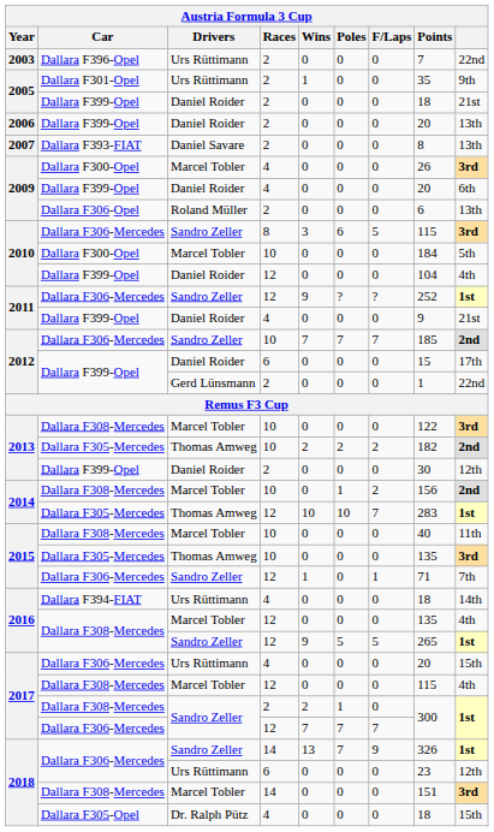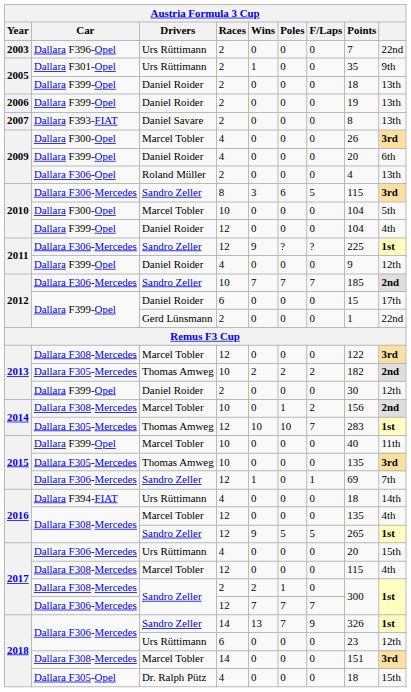 <table class="wikitable" style="font-size:85%">
 <tr>
 <th colspan="10" align="center"><a href='#'>Austria Formula 3 Cup</a></th>
 </tr>
 <tr>
 <th>Year</th>
 <th>Car</th>
 <th>Drivers</th>
 <th>Races</th>
 <th>Wins</th>
 <th>Poles</th>
 <th>F/Laps</th>
 <th>Points</th>
 <th></th>
 </tr>
 <tr>
 <th rowspan=1>2003</th>
 <td><a href='#'>Dallara</a> F396-<a href='#'>Opel</a></td>
 <td> Urs Rüttimann</td>
 <td>2</td>
 <td>0</td>
 <td>0</td>
 <td>0</td>
 <td>7</td>
 <td>22nd</td>
 </tr>
 <tr>
 <th rowspan=2>2005</th>
 <td><a href='#'>Dallara</a> F301-<a href='#'>Opel</a></td>
 <td> Urs Rüttimann</td>
 <td>2</td>
 <td>1</td>
 <td>0</td>
 <td>0</td>
 <td>35</td>
 <td>9th</td>
 </tr>
 <tr>
 <td><a href='#'>Dallara</a> F399-<a href='#'>Opel</a></td>
 <td> Daniel Roider</td>
 <td>2</td>
 <td>0</td>
 <td>0</td>
 <td>0</td>
 <td>18</td>
-<td>21st</td>
+<td>13th</td>
 </tr>
 <tr>
 <th rowspan=1>2006</th>
 <td><a href='#'>Dallara</a> F399-<a href='#'>Opel</a></td>
 <td> Daniel Roider</td>
 <td>2</td>
 <td>0</td>
 <td>0</td>
 <td>0</td>
-<td>20</td>
+<td>19</td>
 <td>13th</td>
 </tr>
 <tr>
 <th rowspan=1>2007</th>
 <td><a href='#'>Dallara</a> F393-<a href='#'>FIAT</a></td>
 <td> Daniel Savare</td>
 <td>2</td>
 <td>0</td>
 <td>0</td>
 <td>0</td>
 <td>8</td>
 <td>13th</td>
 </tr>
 <tr>
 <th rowspan=3>2009</th>
 <td><a href='#'>Dallara</a> F300-<a href='#'>Opel</a></td>
 <td> Marcel Tobler</td>
 <td>4</td>
 <td>0</td>
 <td>0</td>
 <td>0</td>
 <td>26</td>
 <td style="background:#FFDF9F;"><strong>3rd</strong></td>
 </tr>
 <tr>
 <td><a href='#'>Dallara</a> F399-<a href='#'>Opel</a></td>
 <td> Daniel Roider</td>
 <td>4</td>
 <td>0</td>
 <td>0</td>
 <td>0</td>
 <td>20</td>
 <td>6th</td>
 </tr>
 <tr>
 <td><a href='#'>Dallara F306</a>-<a href='#'>Opel</a></td>
 <td> Roland Müller</td>
 <td>2</td>
 <td>0</td>
 <td>0</td>
 <td>0</td>
-<td>6</td>
+<td>4</td>
 <td>13th</td>
 </tr>
 <tr>
 <th rowspan=3>2010</th>
 <td><a href='#'>Dallara F306</a>-<a href='#'>Mercedes</a></td>
 <td> <a href='#'>Sandro Zeller</a></td>
 <td>8</td>
 <td>3</td>
 <td>6</td>
 <td>5</td>
 <td>115</td>
 <td style="background:#FFDF9F;"><strong>3rd</strong></td>
 </tr>
 <tr>
 <td><a href='#'>Dallara</a> F300-<a href='#'>Opel</a></td>
 <td> Marcel Tobler</td>
 <td>10</td>
 <td>0</td>
 <td>0</td>
 <td>0</td>
-<td>184</td>
+<td>104</td>
 <td>5th</td>
 </tr>
 <tr>
 <td><a href='#'>Dallara</a> F399-<a href='#'>Opel</a></td>
 <td> Daniel Roider</td>
 <td>12</td>
 <td>0</td>
 <td>0</td>
 <td>0</td>
 <td>104</td>
 <td>4th</td>
 </tr>
 <tr>
 <th rowspan=2>2011</th>
 <td><a href='#'>Dallara F306</a>-<a href='#'>Mercedes</a></td>
 <td> <a href='#'>Sandro Zeller</a></td>
 <td>12</td>
 <td>9</td>
 <td>?</td>
 <td>?</td>
-<td>252</td>
+<td>225</td>
 <td style="background:#ffffbf;"><strong>1st</strong></td>
 </tr>
 <tr>
 <td><a href='#'>Dallara</a> F399-<a href='#'>Opel</a></td>
 <td> Daniel Roider</td>
 <td>4</td>
 <td>0</td>
 <td>0</td>
 <td>0</td>
 <td>9</td>
-<td>21st</td>
+<td>12th</td>
 </tr>
 <tr>
 <th rowspan=3>2012</th>
 <td><a href='#'>Dallara F306</a>-<a href='#'>Mercedes</a></td>
 <td> <a href='#'>Sandro Zeller</a></td>
 <td>10</td>
 <td>7</td>
 <td>7</td>
 <td>7</td>
 <td>185</td>
 <td style="background:#dfdfdf;"><strong>2nd</strong></td>
 </tr>
 <tr>
 <td rowspan="2"><a href='#'>Dallara</a> F399-<a href='#'>Opel</a></td>
 <td> Daniel Roider</td>
 <td>6</td>
 <td>0</td>
 <td>0</td>
 <td>0</td>
 <td>15</td>
 <td>17th</td>
 </tr>
 <tr>
 <td> Gerd Lünsmann</td>
 <td>2</td>
 <td>0</td>
 <td>0</td>
 <td>0</td>
 <td>1</td>
 <td>22nd</td>
 </tr>
 <tr>
 <th colspan="10" align="center"><a href='#'>Remus F3 Cup</a></th>
 </tr>
 <tr>
 <th rowspan=3><a href='#'>2013</a></th>
 <td><a href='#'>Dallara F308</a>-<a href='#'>Mercedes</a></td>
 <td> Marcel Tobler</td>
-<td>10</td>
+<td>12</td>
 <td>0</td>
 <td>0</td>
 <td>0</td>
 <td>122</td>
 <td style="background:#FFDF9F;"><strong>3rd</strong></td>
 </tr>
 <tr>
 <td><a href='#'>Dallara F305</a>-<a href='#'>Mercedes</a></td>
 <td> Thomas Amweg</td>
 <td>10</td>
 <td>2</td>
 <td>2</td>
 <td>2</td>
 <td>182</td>
 <td style="background:#dfdfdf;"><strong>2nd</strong></td>
 </tr>
 <tr>
 <td><a href='#'>Dallara</a> F399-<a href='#'>Opel</a></td>
 <td> Daniel Roider</td>
 <td>2</td>
 <td>0</td>
 <td>0</td>
 <td>0</td>
 <td>30</td>
 <td>12th</td>
 </tr>
 <tr>
 <th rowspan=2><a href='#'>2014</a></th>
 <td><a href='#'>Dallara F308</a>-<a href='#'>Mercedes</a></td>
 <td> Marcel Tobler</td>
 <td>10</td>
 <td>0</td>
 <td>1</td>
 <td>2</td>
 <td>156</td>
 <td style="background:#dfdfdf;"><strong>2nd</strong></td>
 </tr>
 <tr>
 <td><a href='#'>Dallara F305</a>-<a href='#'>Mercedes</a></td>
 <td> Thomas Amweg</td>
 <td>12</td>
 <td>10</td>
 <td>10</td>
 <td>7</td>
 <td>283</td>
 <td style="background:#ffffbf;"><strong>1st</strong></td>
 </tr>
 <tr>
 <th rowspan=3><a href='#'>2015</a></th>
-<td><a href='#'>Dallara F308</a>-<a href='#'>Mercedes</a></td>
+<td><a href='#'>Dallara</a> F399-<a href='#'>Opel</a></td>
 <td> Marcel Tobler</td>
 <td>10</td>
 <td>0</td>
 <td>0</td>
 <td>0</td>
 <td>40</td>
 <td>11th</td>
 </tr>
 <tr>
 <td><a href='#'>Dallara F305</a>-<a href='#'>Mercedes</a></td>
 <td> Thomas Amweg</td>
 <td>10</td>
 <td>0</td>
 <td>0</td>
 <td>0</td>
 <td>135</td>
 <td style="background:#FFDF9F;"><strong>3rd</strong></td>
 </tr>
 <tr>
 <td><a href='#'>Dallara F306</a>-<a href='#'>Mercedes</a></td>
 <td> <a href='#'>Sandro Zeller</a></td>
 <td>12</td>
 <td>1</td>
 <td>0</td>
 <td>1</td>
-<td>71</td>
+<td>69</td>
 <td>7th</td>
 </tr>
 <tr>
 <th rowspan=3><a href='#'>2016</a></th>
 <td><a href='#'>Dallara</a> F394-<a href='#'>FIAT</a></td>
 <td> Urs Rüttimann</td>
 <td>4</td>
 <td>0</td>
 <td>0</td>
 <td>0</td>
 <td>18</td>
 <td>14th</td>
 </tr>
 <tr>
 <td rowspan="2"><a href='#'>Dallara F308</a>-<a href='#'>Mercedes</a></td>
 <td> Marcel Tobler</td>
 <td>12</td>
 <td>0</td>
 <td>0</td>
 <td>0</td>
 <td>135</td>
 <td>4th</td>
 </tr>
 <tr>
 <td> <a href='#'>Sandro Zeller</a></td>
 <td>12</td>
 <td>9</td>
 <td>5</td>
 <td>5</td>
 <td>265</td>
 <td style="background:#ffffbf;"><strong>1st</strong></td>
 </tr>
 <tr>
 <th rowspan=4><a href='#'>2017</a></th>
 <td><a href='#'>Dallara F306</a>-<a href='#'>Mercedes</a></td>
 <td> Urs Rüttimann</td>
 <td>4</td>
 <td>0</td>
 <td>0</td>
 <td>0</td>
 <td>20</td>
 <td>15th</td>
 </tr>
 <tr>
 <td><a href='#'>Dallara F308</a>-<a href='#'>Mercedes</a></td>
 <td> Marcel Tobler</td>
 <td>12</td>
 <td>0</td>
 <td>0</td>
 <td>0</td>
 <td>115</td>
 <td>4th</td>
 </tr>
 <tr>
 <td><a href='#'>Dallara F308</a>-<a href='#'>Mercedes</a></td>
 <td rowspan=2> <a href='#'>Sandro Zeller</a></td>
 <td>2</td>
 <td>2</td>
 <td>1</td>
 <td>0</td>
 <td rowspan=2>300</td>
 <td rowspan=2 style="background:#ffffbf;"><strong>1st</strong></td>
 </tr>
 <tr>
 <td><a href='#'>Dallara F306</a>-<a href='#'>Mercedes</a></td>
 <td>12</td>
 <td>7</td>
 <td>7</td>
 <td>7</td>
 </tr>
 <tr>
 <th rowspan="4"><a href='#'>2018</a></th>
 <td rowspan="2"><a href='#'>Dallara F306</a>-<a href='#'>Mercedes</a></td>
 <td> <a href='#'>Sandro Zeller</a></td>
 <td>14</td>
 <td>13</td>
 <td>7</td>
 <td>9</td>
 <td>326</td>
 <td style="background:#ffffbf;"><strong>1st</strong></td>
 </tr>
 <tr>
 <td> Urs Rüttimann</td>
 <td>6</td>
 <td>0</td>
 <td>0</td>
 <td>0</td>
 <td>23</td>
 <td>12th</td>
 </tr>
 <tr>
 <td><a href='#'>Dallara F308</a>-<a href='#'>Mercedes</a></td>
 <td> Marcel Tobler</td>
 <td>14</td>
 <td>0</td>
 <td>0</td>
 <td>0</td>
 <td>151</td>
 <td style="background:#FFDF9F;"><strong>3rd</strong></td>
 </tr>
 <tr>
 <td><a href='#'>Dallara F305</a>-<a href='#'>Opel</a></td>
 <td> Dr. Ralph Pütz</td>
 <td>4</td>
 <td>0</td>
 <td>0</td>
 <td>0</td>
 <td>18</td>
 <td>15th</td>
 </tr>
 </table>
